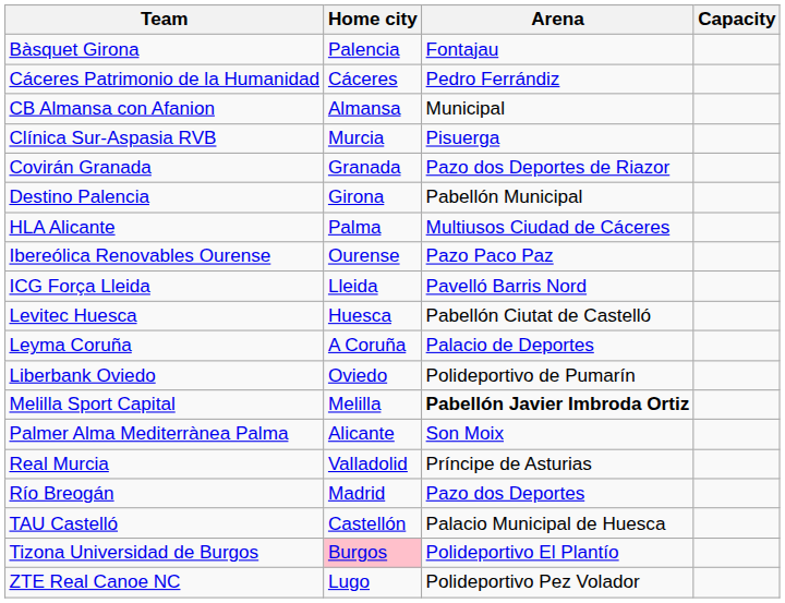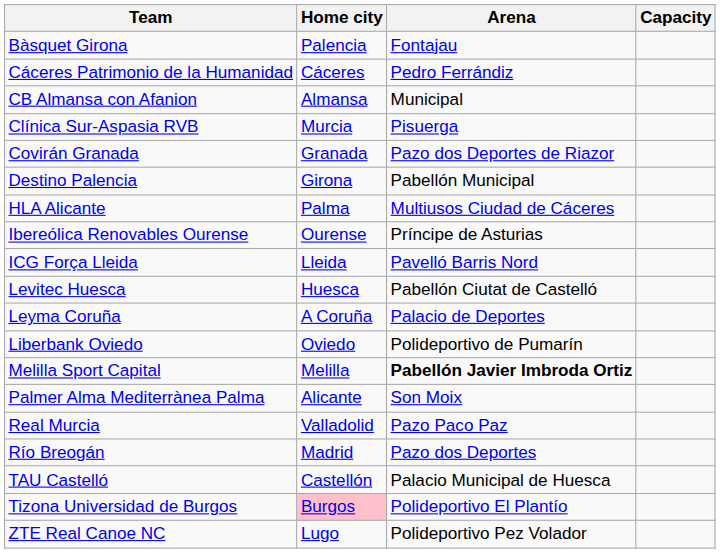 <table class="wikitable sortable">
 <tr>
 <th>Team</th>
 <th>Home city</th>
 <th>Arena</th>
 <th>Capacity</th>
 </tr>
 <tr>
 <td><a href='#'>Bàsquet Girona</a></td>
 <td><a href='#'>Palencia</a></td>
 <td><a href='#'>Fontajau</a></td>
 <td style="text-align:center"></td>
 </tr>
 <tr>
 <td><a href='#'>Cáceres Patrimonio de la Humanidad</a></td>
 <td><a href='#'>Cáceres</a></td>
 <td><a href='#'>Pedro Ferrándiz</a></td>
 <td style="text-align:center"></td>
 </tr>
 <tr>
 <td><a href='#'>CB Almansa con Afanion</a></td>
 <td><a href='#'>Almansa</a></td>
 <td>Municipal</td>
 <td style="text-align:center"></td>
 </tr>
 <tr>
 <td><a href='#'>Clínica Sur-Aspasia RVB</a></td>
 <td><a href='#'>Murcia</a></td>
 <td><a href='#'>Pisuerga</a></td>
 <td style="text-align:center"></td>
 </tr>
 <tr>
 <td><a href='#'>Covirán Granada</a></td>
 <td><a href='#'>Granada</a></td>
 <td><a href='#'>Pazo dos Deportes de Riazor</a></td>
 <td style="text-align:center"></td>
 </tr>
 <tr>
 <td><a href='#'>Destino Palencia</a></td>
 <td><a href='#'>Girona</a></td>
 <td>Pabellón Municipal</td>
 <td style="text-align:center"></td>
 </tr>
 <tr>
 <td><a href='#'>HLA Alicante</a></td>
 <td><a href='#'>Palma</a></td>
 <td><a href='#'>Multiusos Ciudad de Cáceres</a></td>
 <td style="text-align:center"></td>
 </tr>
 <tr>
 <td><a href='#'>Ibereólica Renovables Ourense</a></td>
 <td><a href='#'>Ourense</a></td>
-<td><a href='#'>Pazo Paco Paz</a></td>
+<td>Príncipe de Asturias</td>
 <td style="text-align:center"></td>
 </tr>
 <tr>
 <td><a href='#'>ICG Força Lleida</a></td>
 <td><a href='#'>Lleida</a></td>
 <td><a href='#'>Pavelló Barris Nord</a></td>
 <td style="text-align:center"></td>
 </tr>
 <tr>
 <td><a href='#'>Levitec Huesca</a></td>
 <td><a href='#'>Huesca</a></td>
 <td>Pabellón Ciutat de Castelló</td>
 <td style="text-align:center"></td>
 </tr>
 <tr>
 <td><a href='#'>Leyma Coruña</a></td>
 <td><a href='#'>A Coruña</a></td>
 <td><a href='#'>Palacio de Deportes</a></td>
 <td style="text-align:center"></td>
 </tr>
 <tr>
 <td><a href='#'>Liberbank Oviedo</a></td>
 <td><a href='#'>Oviedo</a></td>
 <td>Polideportivo de Pumarín</td>
 <td style="text-align:center"></td>
 </tr>
 <tr>
 <td><a href='#'>Melilla Sport Capital</a></td>
 <td><a href='#'>Melilla</a></td>
 <td><strong>Pabellón Javier Imbroda Ortiz</strong></td>
 <td style="text-align:center"></td>
 </tr>
 <tr>
 <td><a href='#'>Palmer Alma Mediterrànea Palma</a></td>
 <td><a href='#'>Alicante</a></td>
 <td><a href='#'>Son Moix</a></td>
 <td style="text-align:center"></td>
 </tr>
 <tr>
 <td><a href='#'>Real Murcia</a></td>
 <td><a href='#'>Valladolid</a></td>
-<td>Príncipe de Asturias</td>
+<td><a href='#'>Pazo Paco Paz</a></td>
 <td style="text-align:center"></td>
 </tr>
 <tr>
 <td><a href='#'>Río Breogán</a></td>
 <td><a href='#'>Madrid</a></td>
 <td><a href='#'>Pazo dos Deportes</a></td>
 <td style="text-align:center"></td>
 </tr>
 <tr>
 <td><a href='#'>TAU Castelló</a></td>
 <td><a href='#'>Castellón</a></td>
 <td>Palacio Municipal de Huesca</td>
 <td style="text-align:center"></td>
 </tr>
 <tr>
 <td><a href='#'>Tizona Universidad de Burgos</a></td>
 <td style="background: pink;"><a href='#'>Burgos</a></td>
 <td><a href='#'>Polideportivo El Plantío</a></td>
 <td style="text-align:center"></td>
 </tr>
 <tr>
 <td><a href='#'>ZTE Real Canoe NC</a></td>
 <td><a href='#'>Lugo</a></td>
 <td>Polideportivo Pez Volador</td>
 <td style="text-align:center"></td>
 </tr>
 </table>
